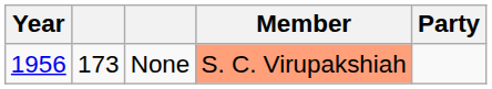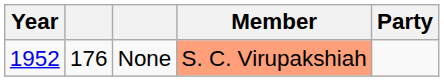 <table class="wikitable sortable">
 <tr>
 <th>Year</th>
 <th></th>
 <th></th>
 <th>Member</th>
 <th colspan="2">Party</th>
 </tr>
 <tr>
-<td><a href='#'>1956</a></td>
-<td>173</td>
+<td><a href='#'>1952</a></td>
+<td>176</td>
 <td>None</td>
 <td style="background: lightsalmon;">S. C. Virupakshiah</td>
 <td></td>
 </tr>
 </table>
